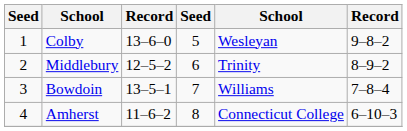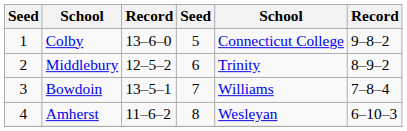 <table class="wikitable">
 <tr>
 <th>Seed</th>
 <th>School</th>
 <th>Record</th>
 <th>Seed</th>
 <th>School</th>
 <th>Record</th>
 </tr>
 <tr>
 <td align=center>1</td>
 <td><a href='#'>Colby</a></td>
 <td>13–6–0</td>
 <td align=center>5</td>
-<td><a href='#'>Wesleyan</a></td>
+<td><a href='#'>Connecticut College</a></td>
 <td>9–8–2</td>
 </tr>
 <tr>
 <td align=center>2</td>
 <td><a href='#'>Middlebury</a></td>
 <td>12–5–2</td>
 <td align=center>6</td>
 <td><a href='#'>Trinity</a></td>
 <td>8–9–2</td>
 </tr>
 <tr>
 <td align=center>3</td>
 <td><a href='#'>Bowdoin</a></td>
 <td>13–5–1</td>
 <td align=center>7</td>
 <td><a href='#'>Williams</a></td>
 <td>7–8–4</td>
 </tr>
 <tr>
 <td align=center>4</td>
 <td><a href='#'>Amherst</a></td>
 <td>11–6–2</td>
 <td align=center>8</td>
-<td><a href='#'>Connecticut College</a></td>
+<td><a href='#'>Wesleyan</a></td>
 <td>6–10–3</td>
 </tr>
 <tr>
 </tr>
 </table>
